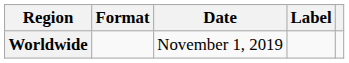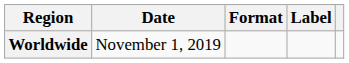 <table class="wikitable plainrowheaders">
 <tr>
 <th scope="col">Region</th>
+<th scope="col">Date</th>
 <th scope="col">Format</th>
-<th scope="col">Date</th>
 <th scope="col">Label</th>
 <th scope="col"></th>
 </tr>
 <tr>
 <th scope="row">Worldwide</th>
+<td>November 1, 2019</td>
 <td></td>
-<td>November 1, 2019</td>
 <td></td>
 <td style="text-align:center;"></td>
 </tr>
 </table>
